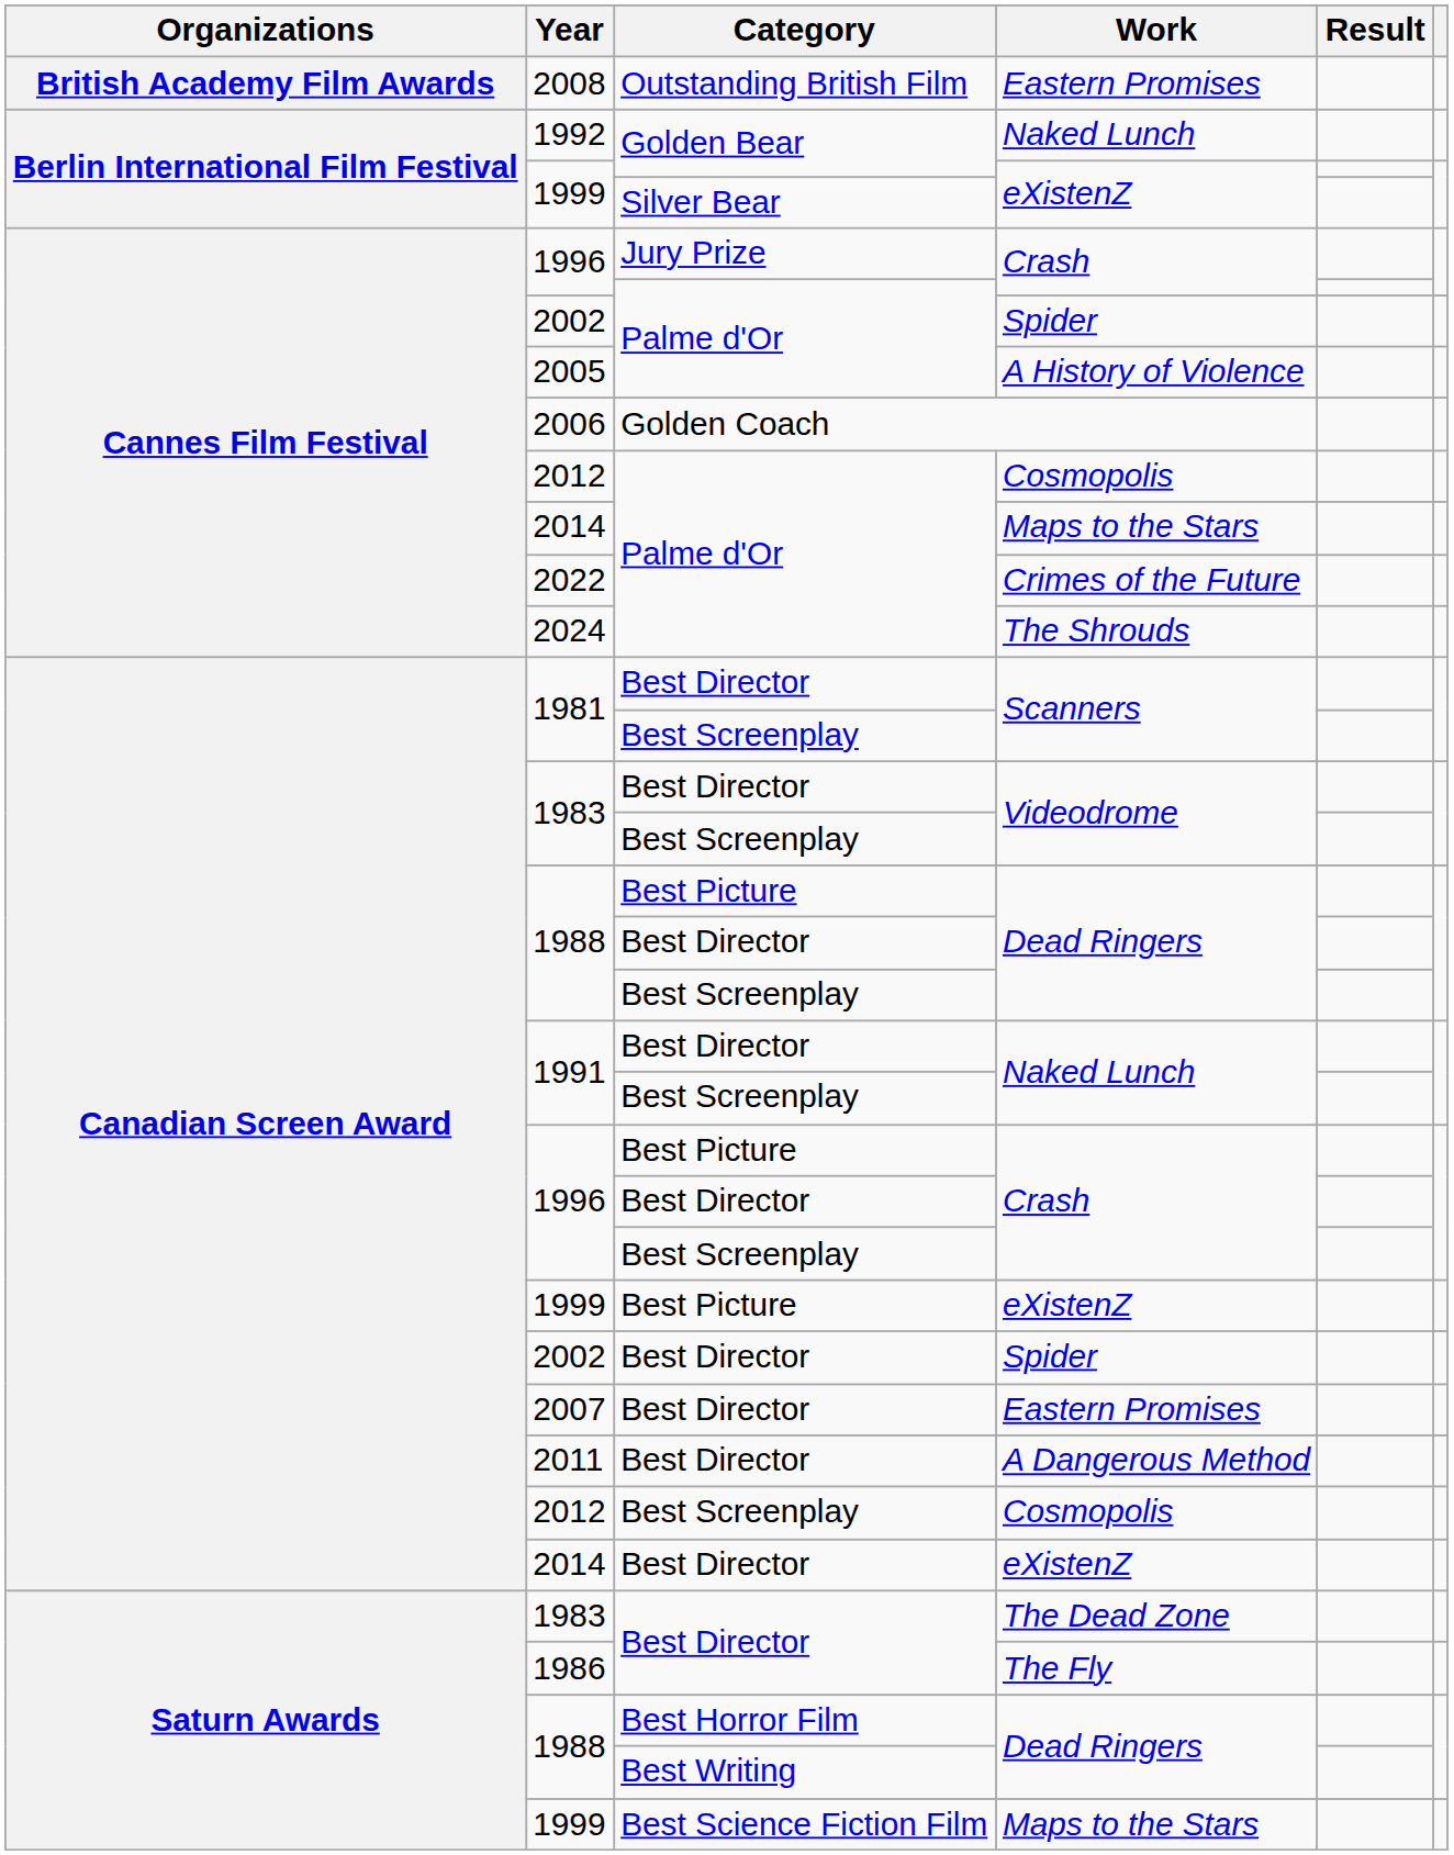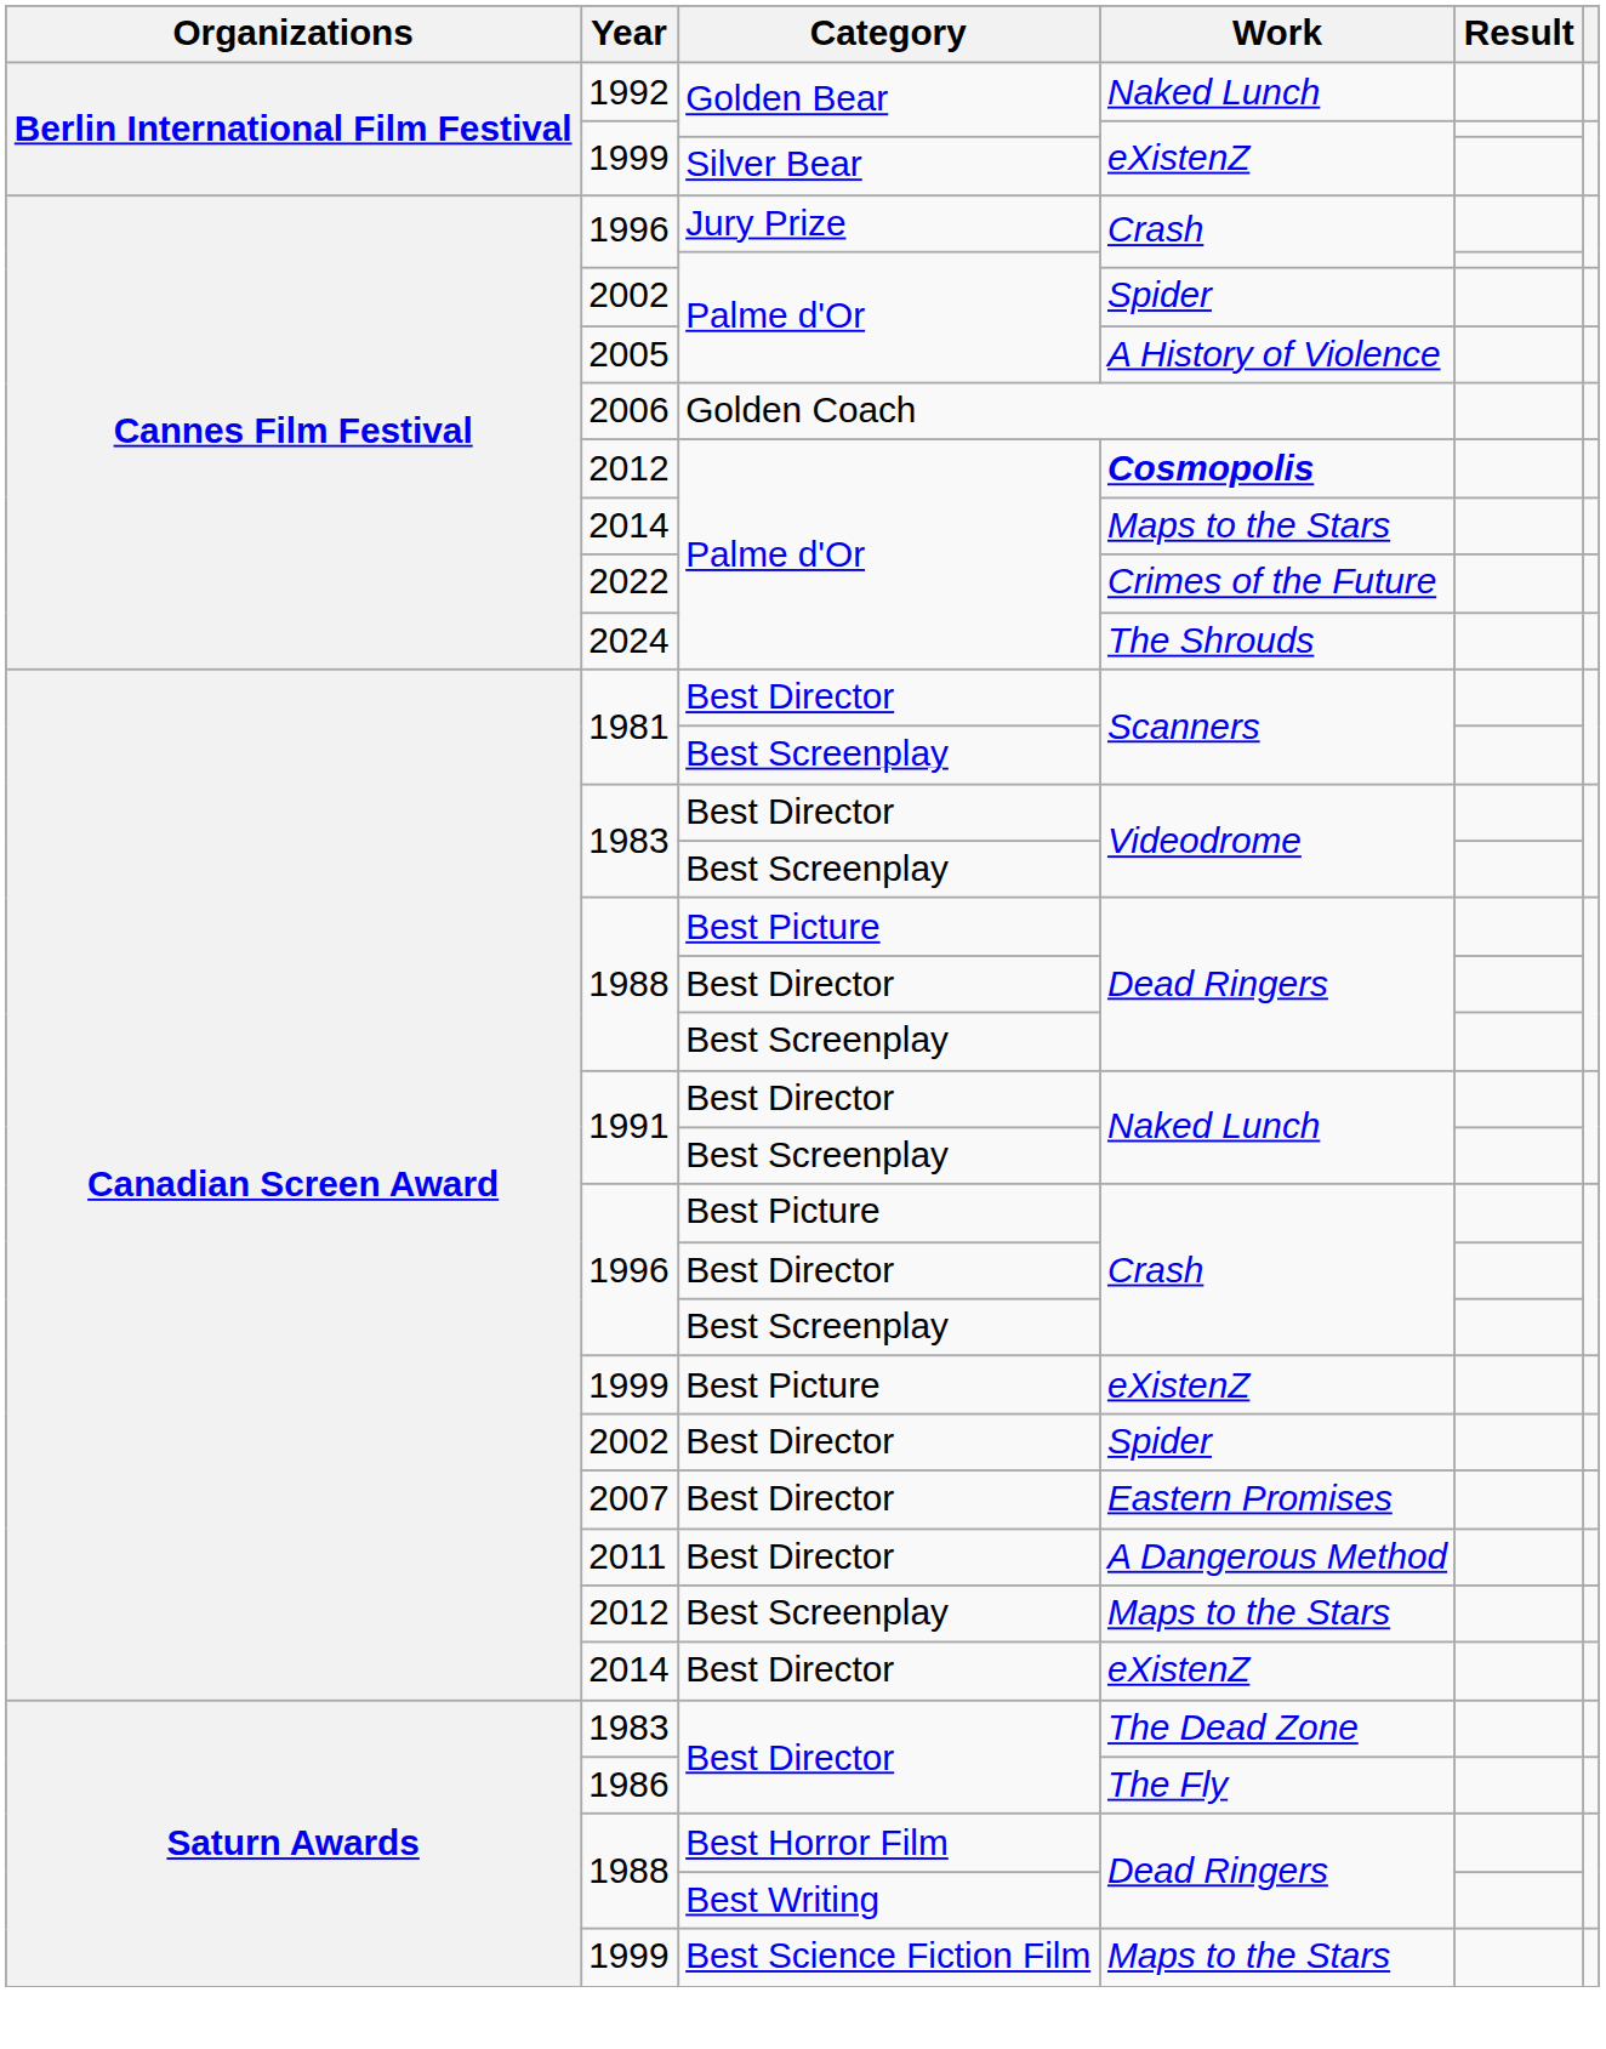 <table class= "wikitable plainrowheaders sortable">
 <tr>
 <th scope="col">Organizations</th>
 <th scope="col">Year</th>
 <th scope="col">Category</th>
 <th scope="col">Work</th>
 <th scope="col">Result</th>
 <th scope="col" class="unsortable"></th>
-</tr>
-<tr>
-<th scope="row" rowspan="1"><a href='#'>British Academy Film Awards</a></th>
-<td>2008</td>
-<td><a href='#'>Outstanding British Film</a></td>
-<td><em><a href='#'>Eastern Promises</a></em></td>
-<td></td>
-<td></td>
 </tr>
 <tr>
 <th scope="row" rowspan="3"><a href='#'>Berlin International Film Festival</a></th>
 <td>1992</td>
 <td rowspan=2><a href='#'>Golden Bear</a></td>
 <td><em><a href='#'>Naked Lunch</a></em></td>
 <td></td>
 <td></td>
 </tr>
 <tr>
 <td rowspan=2>1999</td>
 <td rowspan=2><em><a href='#'>eXistenZ</a></em></td>
 <td></td>
 <td rowspan=2></td>
 </tr>
 <tr>
 <td><a href='#'>Silver Bear</a></td>
 <td></td>
 </tr>
 <tr>
 <th scope="row" rowspan="9"><a href='#'>Cannes Film Festival</a></th>
 <td rowspan=2>1996</td>
 <td><a href='#'>Jury Prize</a></td>
 <td rowspan=2><em><a href='#'>Crash</a></em></td>
 <td></td>
 <td rowspan=2></td>
 </tr>
 <tr>
 <td rowspan=3><a href='#'>Palme d'Or</a></td>
 <td></td>
 </tr>
 <tr>
 <td>2002</td>
 <td><em><a href='#'>Spider</a></em></td>
 <td></td>
 <td></td>
 </tr>
 <tr>
 <td>2005</td>
 <td><em><a href='#'>A History of Violence</a></em></td>
 <td></td>
 <td></td>
 </tr>
 <tr>
 <td>2006</td>
 <td colspan=2>Golden Coach</td>
 <td></td>
 <td></td>
 </tr>
 <tr>
 <td>2012</td>
 <td rowspan="4"><a href='#'>Palme d'Or</a></td>
-<td><em><a href='#'>Cosmopolis</a></em></td>
+<td><strong><em><a href='#'>Cosmopolis</a></em></strong></td>
 <td></td>
 <td></td>
 </tr>
 <tr>
 <td>2014</td>
 <td><em><a href='#'>Maps to the Stars</a></em></td>
 <td></td>
 <td></td>
 </tr>
 <tr>
 <td>2022</td>
 <td><em><a href='#'>Crimes of the Future</a></em></td>
 <td></td>
 <td></td>
 </tr>
 <tr>
 <td>2024</td>
 <td><em><a href='#'>The Shrouds</a></em></td>
 <td></td>
 <td></td>
 </tr>
 <tr>
 <th scope="row" rowspan="18"><a href='#'>Canadian Screen Award</a></th>
 <td rowspan=2>1981</td>
 <td><a href='#'>Best Director</a></td>
 <td rowspan=2><em><a href='#'>Scanners</a></em></td>
 <td></td>
 <td rowspan=2></td>
 </tr>
 <tr>
 <td><a href='#'>Best Screenplay</a></td>
 <td></td>
 </tr>
 <tr>
 <td rowspan=2>1983</td>
 <td>Best Director</td>
 <td rowspan=2><em><a href='#'>Videodrome</a></em></td>
 <td></td>
 <td rowspan=2></td>
 </tr>
 <tr>
 <td>Best Screenplay</td>
 <td></td>
 </tr>
 <tr>
 <td rowspan=3>1988</td>
 <td><a href='#'>Best Picture</a></td>
 <td rowspan=3><em><a href='#'>Dead Ringers</a></em></td>
 <td></td>
 <td rowspan=3></td>
 </tr>
 <tr>
 <td>Best Director</td>
 <td></td>
 </tr>
 <tr>
 <td>Best Screenplay</td>
 <td></td>
 </tr>
 <tr>
 <td rowspan=2>1991</td>
 <td>Best Director</td>
 <td rowspan=2><em><a href='#'>Naked Lunch</a></em></td>
 <td></td>
 <td rowspan=2></td>
 </tr>
 <tr>
 <td>Best Screenplay</td>
 <td></td>
 </tr>
 <tr>
 <td rowspan=3>1996</td>
 <td>Best Picture</td>
 <td rowspan=3><em><a href='#'>Crash</a></em></td>
 <td></td>
 <td rowspan=3></td>
 </tr>
 <tr>
 <td>Best Director</td>
 <td></td>
 </tr>
 <tr>
 <td>Best Screenplay</td>
 <td></td>
 </tr>
 <tr>
 <td>1999</td>
 <td>Best Picture</td>
 <td><em><a href='#'>eXistenZ</a></em></td>
 <td></td>
 <td></td>
 </tr>
 <tr>
 <td>2002</td>
 <td>Best Director</td>
 <td><em><a href='#'>Spider</a></em></td>
 <td></td>
 <td></td>
 </tr>
 <tr>
 <td>2007</td>
 <td>Best Director</td>
 <td><em><a href='#'>Eastern Promises</a></em></td>
 <td></td>
 <td></td>
 </tr>
 <tr>
 <td>2011</td>
 <td>Best Director</td>
 <td><em><a href='#'>A Dangerous Method</a></em></td>
 <td></td>
 <td></td>
 </tr>
 <tr>
 <td>2012</td>
 <td>Best Screenplay</td>
-<td><em><a href='#'>Cosmopolis</a></em></td>
+<td><em><a href='#'>Maps to the Stars</a></em></td>
 <td></td>
 <td></td>
 </tr>
 <tr>
 <td>2014</td>
 <td>Best Director</td>
 <td><em><a href='#'>eXistenZ</a></em></td>
 <td></td>
 <td></td>
 </tr>
 <tr>
 <th scope="row" rowspan="5"><a href='#'>Saturn Awards</a></th>
 <td>1983</td>
 <td rowspan=2><a href='#'>Best Director</a></td>
 <td><em><a href='#'>The Dead Zone</a></em></td>
 <td></td>
 <td></td>
 </tr>
 <tr>
 <td>1986</td>
 <td><em><a href='#'>The Fly</a></em></td>
 <td></td>
 <td></td>
 </tr>
 <tr>
 <td rowspan=2>1988</td>
 <td><a href='#'>Best Horror Film</a></td>
 <td rowspan=2><em><a href='#'>Dead Ringers</a></em></td>
 <td></td>
 <td rowspan=2></td>
 </tr>
 <tr>
 <td><a href='#'>Best Writing</a></td>
 <td></td>
 </tr>
 <tr>
 <td>1999</td>
 <td><a href='#'>Best Science Fiction Film</a></td>
 <td><em><a href='#'>Maps to the Stars</a></em></td>
 <td></td>
 <td></td>
 </tr>
 <tr>
 </tr>
 </table>
